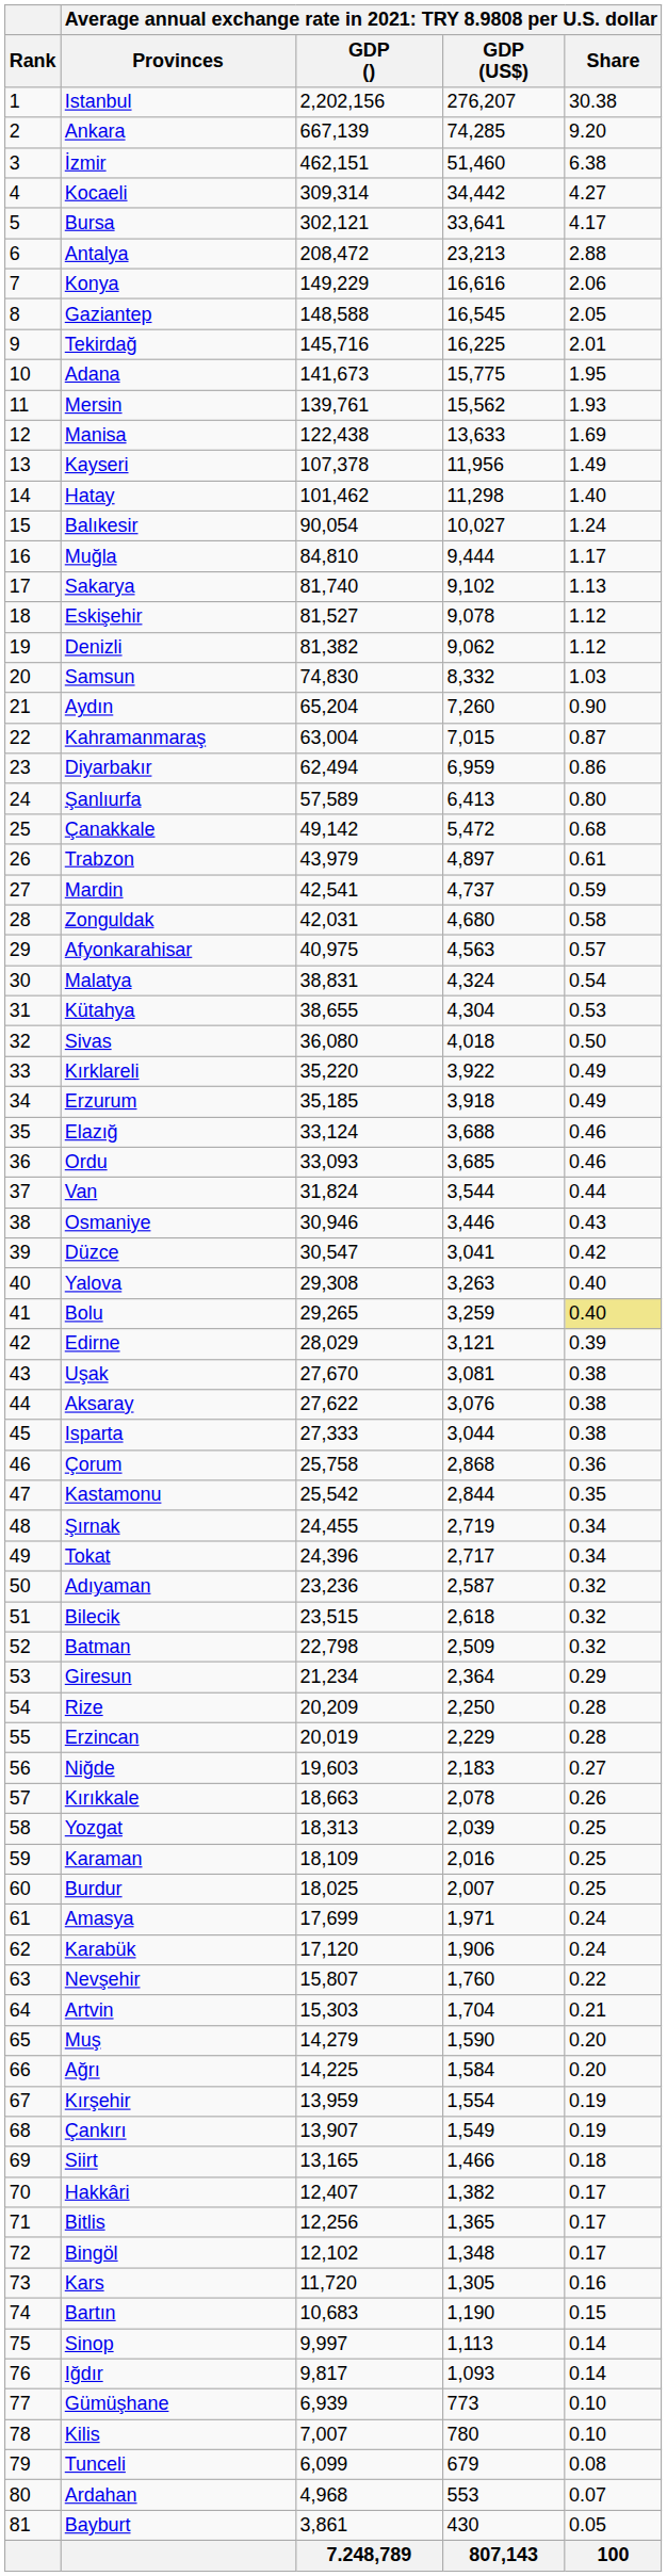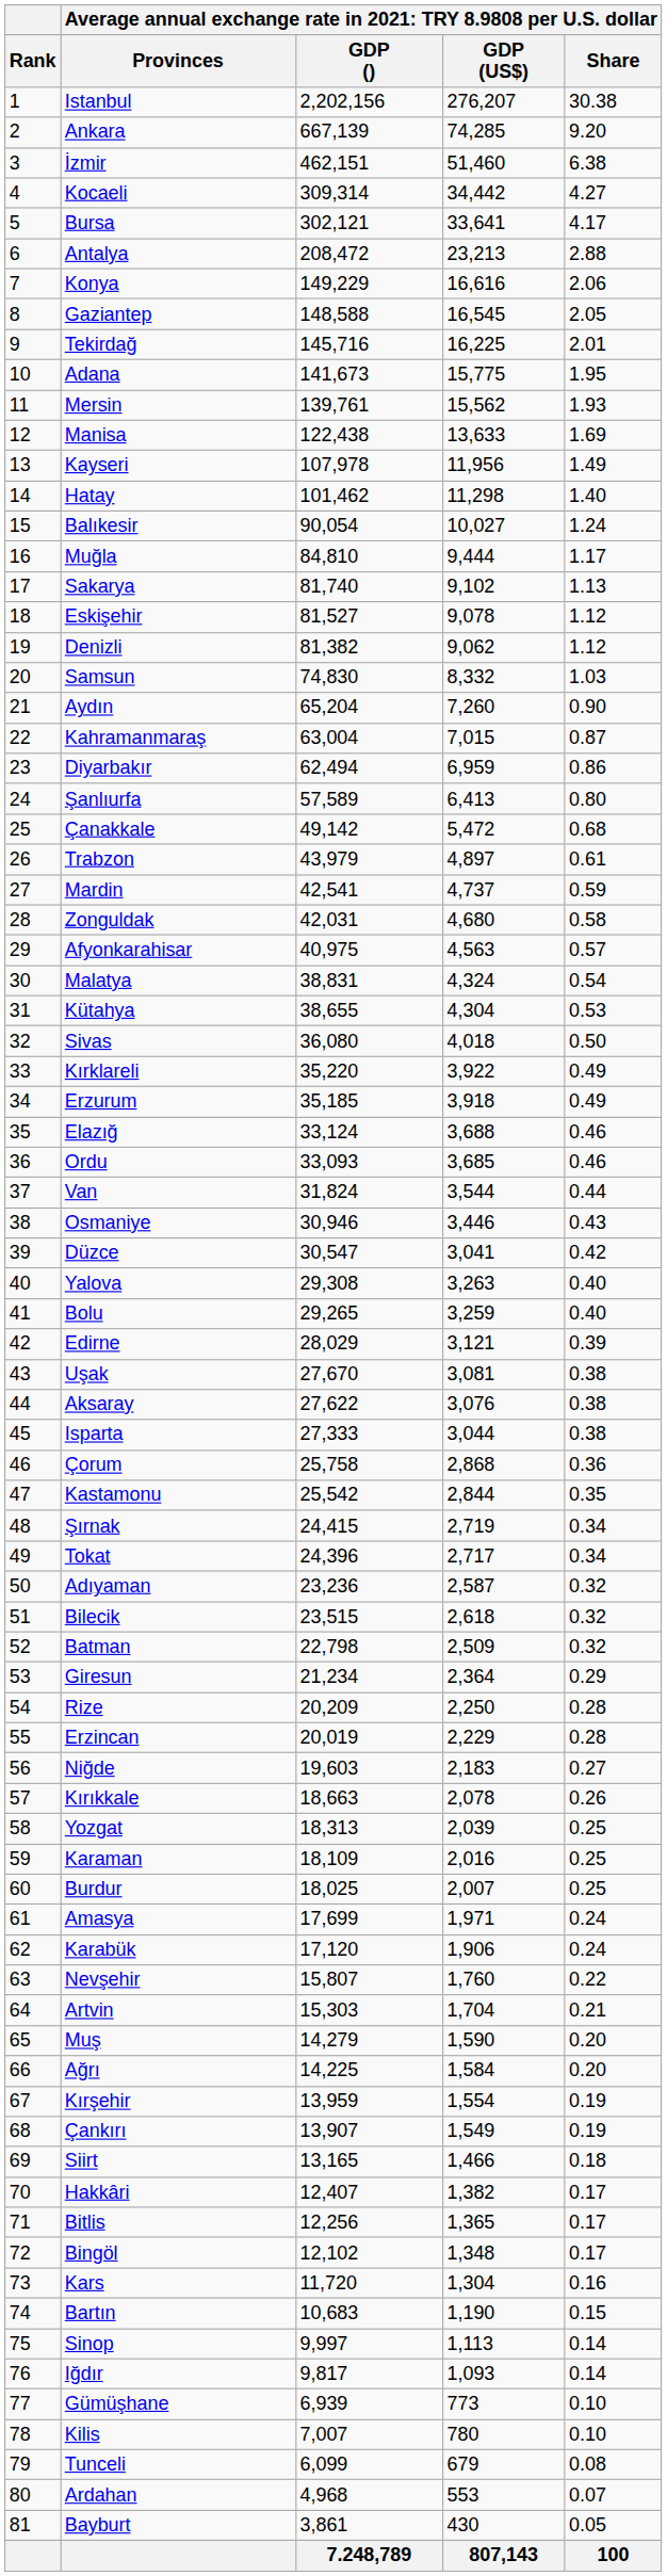 <table class="wikitable sortable">
 <tr>
 <th></th>
 <th colspan="4">Average annual exchange rate in 2021: TRY 8.9808 per U.S. dollar</th>
 </tr>
 <tr>
 <th>Rank</th>
 <th>Provinces</th>
 <th>GDP<br>()</th>
 <th>GDP<br>(US$)</th>
 <th>Share<br></th>
 </tr>
 <tr>
 <td>1</td>
 <td><a href='#'>Istanbul</a></td>
 <td>2,202,156</td>
 <td>276,207</td>
 <td>30.38</td>
 </tr>
 <tr>
 <td>2</td>
 <td><a href='#'>Ankara</a></td>
 <td>667,139</td>
 <td>74,285</td>
 <td>9.20</td>
 </tr>
 <tr>
 <td>3</td>
 <td><a href='#'>İzmir</a></td>
 <td>462,151</td>
 <td>51,460</td>
 <td>6.38</td>
 </tr>
 <tr>
 <td>4</td>
 <td><a href='#'>Kocaeli</a></td>
 <td>309,314</td>
 <td>34,442</td>
 <td>4.27</td>
 </tr>
 <tr>
 <td>5</td>
 <td><a href='#'>Bursa</a></td>
 <td>302,121</td>
 <td>33,641</td>
 <td>4.17</td>
 </tr>
 <tr>
 <td>6</td>
 <td><a href='#'>Antalya</a></td>
 <td>208,472</td>
 <td>23,213</td>
 <td>2.88</td>
 </tr>
 <tr>
 <td>7</td>
 <td><a href='#'>Konya</a></td>
 <td>149,229</td>
 <td>16,616</td>
 <td>2.06</td>
 </tr>
 <tr>
 <td>8</td>
 <td><a href='#'>Gaziantep</a></td>
 <td>148,588</td>
 <td>16,545</td>
 <td>2.05</td>
 </tr>
 <tr>
 <td>9</td>
 <td><a href='#'>Tekirdağ</a></td>
 <td>145,716</td>
 <td>16,225</td>
 <td>2.01</td>
 </tr>
 <tr>
 <td>10</td>
 <td><a href='#'>Adana</a></td>
 <td>141,673</td>
 <td>15,775</td>
 <td>1.95</td>
 </tr>
 <tr>
 <td>11</td>
 <td><a href='#'>Mersin</a></td>
 <td>139,761</td>
 <td>15,562</td>
 <td>1.93</td>
 </tr>
 <tr>
 <td>12</td>
 <td><a href='#'>Manisa</a></td>
 <td>122,438</td>
 <td>13,633</td>
 <td>1.69</td>
 </tr>
 <tr>
 <td>13</td>
 <td><a href='#'>Kayseri</a></td>
-<td>107,378</td>
+<td>107,978</td>
 <td>11,956</td>
 <td>1.49</td>
 </tr>
 <tr>
 <td>14</td>
 <td><a href='#'>Hatay</a></td>
 <td>101,462</td>
 <td>11,298</td>
 <td>1.40</td>
 </tr>
 <tr>
 <td>15</td>
 <td><a href='#'>Balıkesir</a></td>
 <td>90,054</td>
 <td>10,027</td>
 <td>1.24</td>
 </tr>
 <tr>
 <td>16</td>
 <td><a href='#'>Muğla</a></td>
 <td>84,810</td>
 <td>9,444</td>
 <td>1.17</td>
 </tr>
 <tr>
 <td>17</td>
 <td><a href='#'>Sakarya</a></td>
 <td>81,740</td>
 <td>9,102</td>
 <td>1.13</td>
 </tr>
 <tr>
 <td>18</td>
 <td><a href='#'>Eskişehir</a></td>
 <td>81,527</td>
 <td>9,078</td>
 <td>1.12</td>
 </tr>
 <tr>
 <td>19</td>
 <td><a href='#'>Denizli</a></td>
 <td>81,382</td>
 <td>9,062</td>
 <td>1.12</td>
 </tr>
 <tr>
 <td>20</td>
 <td><a href='#'>Samsun</a></td>
 <td>74,830</td>
 <td>8,332</td>
 <td>1.03</td>
 </tr>
 <tr>
 <td>21</td>
 <td><a href='#'>Aydın</a></td>
 <td>65,204</td>
 <td>7,260</td>
 <td>0.90</td>
 </tr>
 <tr>
 <td>22</td>
 <td><a href='#'>Kahramanmaraş</a></td>
 <td>63,004</td>
 <td>7,015</td>
 <td>0.87</td>
 </tr>
 <tr>
 <td>23</td>
 <td><a href='#'>Diyarbakır</a></td>
 <td>62,494</td>
 <td>6,959</td>
 <td>0.86</td>
 </tr>
 <tr>
 <td>24</td>
 <td><a href='#'>Şanlıurfa</a></td>
 <td>57,589</td>
 <td>6,413</td>
 <td>0.80</td>
 </tr>
 <tr>
 <td>25</td>
 <td><a href='#'>Çanakkale</a></td>
 <td>49,142</td>
 <td>5,472</td>
 <td>0.68</td>
 </tr>
 <tr>
 <td>26</td>
 <td><a href='#'>Trabzon</a></td>
 <td>43,979</td>
 <td>4,897</td>
 <td>0.61</td>
 </tr>
 <tr>
 <td>27</td>
 <td><a href='#'>Mardin</a></td>
 <td>42,541</td>
 <td>4,737</td>
 <td>0.59</td>
 </tr>
 <tr>
 <td>28</td>
 <td><a href='#'>Zonguldak</a></td>
 <td>42,031</td>
 <td>4,680</td>
 <td>0.58</td>
 </tr>
 <tr>
 <td>29</td>
 <td><a href='#'>Afyonkarahisar</a></td>
 <td>40,975</td>
 <td>4,563</td>
 <td>0.57</td>
 </tr>
 <tr>
 <td>30</td>
 <td><a href='#'>Malatya</a></td>
 <td>38,831</td>
 <td>4,324</td>
 <td>0.54</td>
 </tr>
 <tr>
 <td>31</td>
 <td><a href='#'>Kütahya</a></td>
 <td>38,655</td>
 <td>4,304</td>
 <td>0.53</td>
 </tr>
 <tr>
 <td>32</td>
 <td><a href='#'>Sivas</a></td>
 <td>36,080</td>
 <td>4,018</td>
 <td>0.50</td>
 </tr>
 <tr>
 <td>33</td>
 <td><a href='#'>Kırklareli</a></td>
 <td>35,220</td>
 <td>3,922</td>
 <td>0.49</td>
 </tr>
 <tr>
 <td>34</td>
 <td><a href='#'>Erzurum</a></td>
 <td>35,185</td>
 <td>3,918</td>
 <td>0.49</td>
 </tr>
 <tr>
 <td>35</td>
 <td><a href='#'>Elazığ</a></td>
 <td>33,124</td>
 <td>3,688</td>
 <td>0.46</td>
 </tr>
 <tr>
 <td>36</td>
 <td><a href='#'>Ordu</a></td>
 <td>33,093</td>
 <td>3,685</td>
 <td>0.46</td>
 </tr>
 <tr>
 <td>37</td>
 <td><a href='#'>Van</a></td>
 <td>31,824</td>
 <td>3,544</td>
 <td>0.44</td>
 </tr>
 <tr>
 <td>38</td>
 <td><a href='#'>Osmaniye</a></td>
 <td>30,946</td>
 <td>3,446</td>
 <td>0.43</td>
 </tr>
 <tr>
 <td>39</td>
 <td><a href='#'>Düzce</a></td>
 <td>30,547</td>
 <td>3,041</td>
 <td>0.42</td>
 </tr>
 <tr>
 <td>40</td>
 <td><a href='#'>Yalova</a></td>
 <td>29,308</td>
 <td>3,263</td>
 <td>0.40</td>
 </tr>
 <tr>
 <td>41</td>
 <td><a href='#'>Bolu</a></td>
 <td>29,265</td>
 <td>3,259</td>
-<td style="background: khaki;">0.40</td>
+<td>0.40</td>
 </tr>
 <tr>
 <td>42</td>
 <td><a href='#'>Edirne</a></td>
 <td>28,029</td>
 <td>3,121</td>
 <td>0.39</td>
 </tr>
 <tr>
 <td>43</td>
 <td><a href='#'>Uşak</a></td>
 <td>27,670</td>
 <td>3,081</td>
 <td>0.38</td>
 </tr>
 <tr>
 <td>44</td>
 <td><a href='#'>Aksaray</a></td>
 <td>27,622</td>
 <td>3,076</td>
 <td>0.38</td>
 </tr>
 <tr>
 <td>45</td>
 <td><a href='#'>Isparta</a></td>
 <td>27,333</td>
 <td>3,044</td>
 <td>0.38</td>
 </tr>
 <tr>
 <td>46</td>
 <td><a href='#'>Çorum</a></td>
 <td>25,758</td>
 <td>2,868</td>
 <td>0.36</td>
 </tr>
 <tr>
 <td>47</td>
 <td><a href='#'>Kastamonu</a></td>
 <td>25,542</td>
 <td>2,844</td>
 <td>0.35</td>
 </tr>
 <tr>
 <td>48</td>
 <td><a href='#'>Şırnak</a></td>
-<td>24,455</td>
+<td>24,415</td>
 <td>2,719</td>
 <td>0.34</td>
 </tr>
 <tr>
 <td>49</td>
 <td><a href='#'>Tokat</a></td>
 <td>24,396</td>
 <td>2,717</td>
 <td>0.34</td>
 </tr>
 <tr>
 <td>50</td>
 <td><a href='#'>Adıyaman</a></td>
 <td>23,236</td>
 <td>2,587</td>
 <td>0.32</td>
 </tr>
 <tr>
 <td>51</td>
 <td><a href='#'>Bilecik</a></td>
 <td>23,515</td>
 <td>2,618</td>
 <td>0.32</td>
 </tr>
 <tr>
 <td>52</td>
 <td><a href='#'>Batman</a></td>
 <td>22,798</td>
 <td>2,509</td>
 <td>0.32</td>
 </tr>
 <tr>
 <td>53</td>
 <td><a href='#'>Giresun</a></td>
 <td>21,234</td>
 <td>2,364</td>
 <td>0.29</td>
 </tr>
 <tr>
 <td>54</td>
 <td><a href='#'>Rize</a></td>
 <td>20,209</td>
 <td>2,250</td>
 <td>0.28</td>
 </tr>
 <tr>
 <td>55</td>
 <td><a href='#'>Erzincan</a></td>
 <td>20,019</td>
 <td>2,229</td>
 <td>0.28</td>
 </tr>
 <tr>
 <td>56</td>
 <td><a href='#'>Niğde</a></td>
 <td>19,603</td>
 <td>2,183</td>
 <td>0.27</td>
 </tr>
 <tr>
 <td>57</td>
 <td><a href='#'>Kırıkkale</a></td>
 <td>18,663</td>
 <td>2,078</td>
 <td>0.26</td>
 </tr>
 <tr>
 <td>58</td>
 <td><a href='#'>Yozgat</a></td>
 <td>18,313</td>
 <td>2,039</td>
 <td>0.25</td>
 </tr>
 <tr>
 <td>59</td>
 <td><a href='#'>Karaman</a></td>
 <td>18,109</td>
 <td>2,016</td>
 <td>0.25</td>
 </tr>
 <tr>
 <td>60</td>
 <td><a href='#'>Burdur</a></td>
 <td>18,025</td>
 <td>2,007</td>
 <td>0.25</td>
 </tr>
 <tr>
 <td>61</td>
 <td><a href='#'>Amasya</a></td>
 <td>17,699</td>
 <td>1,971</td>
 <td>0.24</td>
 </tr>
 <tr>
 <td>62</td>
 <td><a href='#'>Karabük</a></td>
 <td>17,120</td>
 <td>1,906</td>
 <td>0.24</td>
 </tr>
 <tr>
 <td>63</td>
 <td><a href='#'>Nevşehir</a></td>
 <td>15,807</td>
 <td>1,760</td>
 <td>0.22</td>
 </tr>
 <tr>
 <td>64</td>
 <td><a href='#'>Artvin</a></td>
 <td>15,303</td>
 <td>1,704</td>
 <td>0.21</td>
 </tr>
 <tr>
 <td>65</td>
 <td><a href='#'>Muş</a></td>
 <td>14,279</td>
 <td>1,590</td>
 <td>0.20</td>
 </tr>
 <tr>
 <td>66</td>
 <td><a href='#'>Ağrı</a></td>
 <td>14,225</td>
 <td>1,584</td>
 <td>0.20</td>
 </tr>
 <tr>
 <td>67</td>
 <td><a href='#'>Kırşehir</a></td>
 <td>13,959</td>
 <td>1,554</td>
 <td>0.19</td>
 </tr>
 <tr>
 <td>68</td>
 <td><a href='#'>Çankırı</a></td>
 <td>13,907</td>
 <td>1,549</td>
 <td>0.19</td>
 </tr>
 <tr>
 <td>69</td>
 <td><a href='#'>Siirt</a></td>
 <td>13,165</td>
 <td>1,466</td>
 <td>0.18</td>
 </tr>
 <tr>
 <td>70</td>
 <td><a href='#'>Hakkâri</a></td>
 <td>12,407</td>
 <td>1,382</td>
 <td>0.17</td>
 </tr>
 <tr>
 <td>71</td>
 <td><a href='#'>Bitlis</a></td>
 <td>12,256</td>
 <td>1,365</td>
 <td>0.17</td>
 </tr>
 <tr>
 <td>72</td>
 <td><a href='#'>Bingöl</a></td>
 <td>12,102</td>
 <td>1,348</td>
 <td>0.17</td>
 </tr>
 <tr>
 <td>73</td>
 <td><a href='#'>Kars</a></td>
 <td>11,720</td>
-<td>1,305</td>
+<td>1,304</td>
 <td>0.16</td>
 </tr>
 <tr>
 <td>74</td>
 <td><a href='#'>Bartın</a></td>
 <td>10,683</td>
 <td>1,190</td>
 <td>0.15</td>
 </tr>
 <tr>
 <td>75</td>
 <td><a href='#'>Sinop</a></td>
 <td>9,997</td>
 <td>1,113</td>
 <td>0.14</td>
 </tr>
 <tr>
 <td>76</td>
 <td><a href='#'>Iğdır</a></td>
 <td>9,817</td>
 <td>1,093</td>
 <td>0.14</td>
 </tr>
 <tr>
 <td>77</td>
 <td><a href='#'>Gümüşhane</a></td>
 <td>6,939</td>
 <td>773</td>
 <td>0.10</td>
 </tr>
 <tr>
 <td>78</td>
 <td><a href='#'>Kilis</a></td>
 <td>7,007</td>
 <td>780</td>
 <td>0.10</td>
 </tr>
 <tr>
 <td>79</td>
 <td><a href='#'>Tunceli</a></td>
 <td>6,099</td>
 <td>679</td>
 <td>0.08</td>
 </tr>
 <tr>
 <td>80</td>
 <td><a href='#'>Ardahan</a></td>
 <td>4,968</td>
 <td>553</td>
 <td>0.07</td>
 </tr>
 <tr>
 <td>81</td>
 <td><a href='#'>Bayburt</a></td>
 <td>3,861</td>
 <td>430</td>
 <td>0.05</td>
 </tr>
 <tr>
 <th></th>
 <th></th>
 <th><strong>7.248,789</strong></th>
 <th>807,143</th>
 <th>100</th>
 </tr>
 </table>
